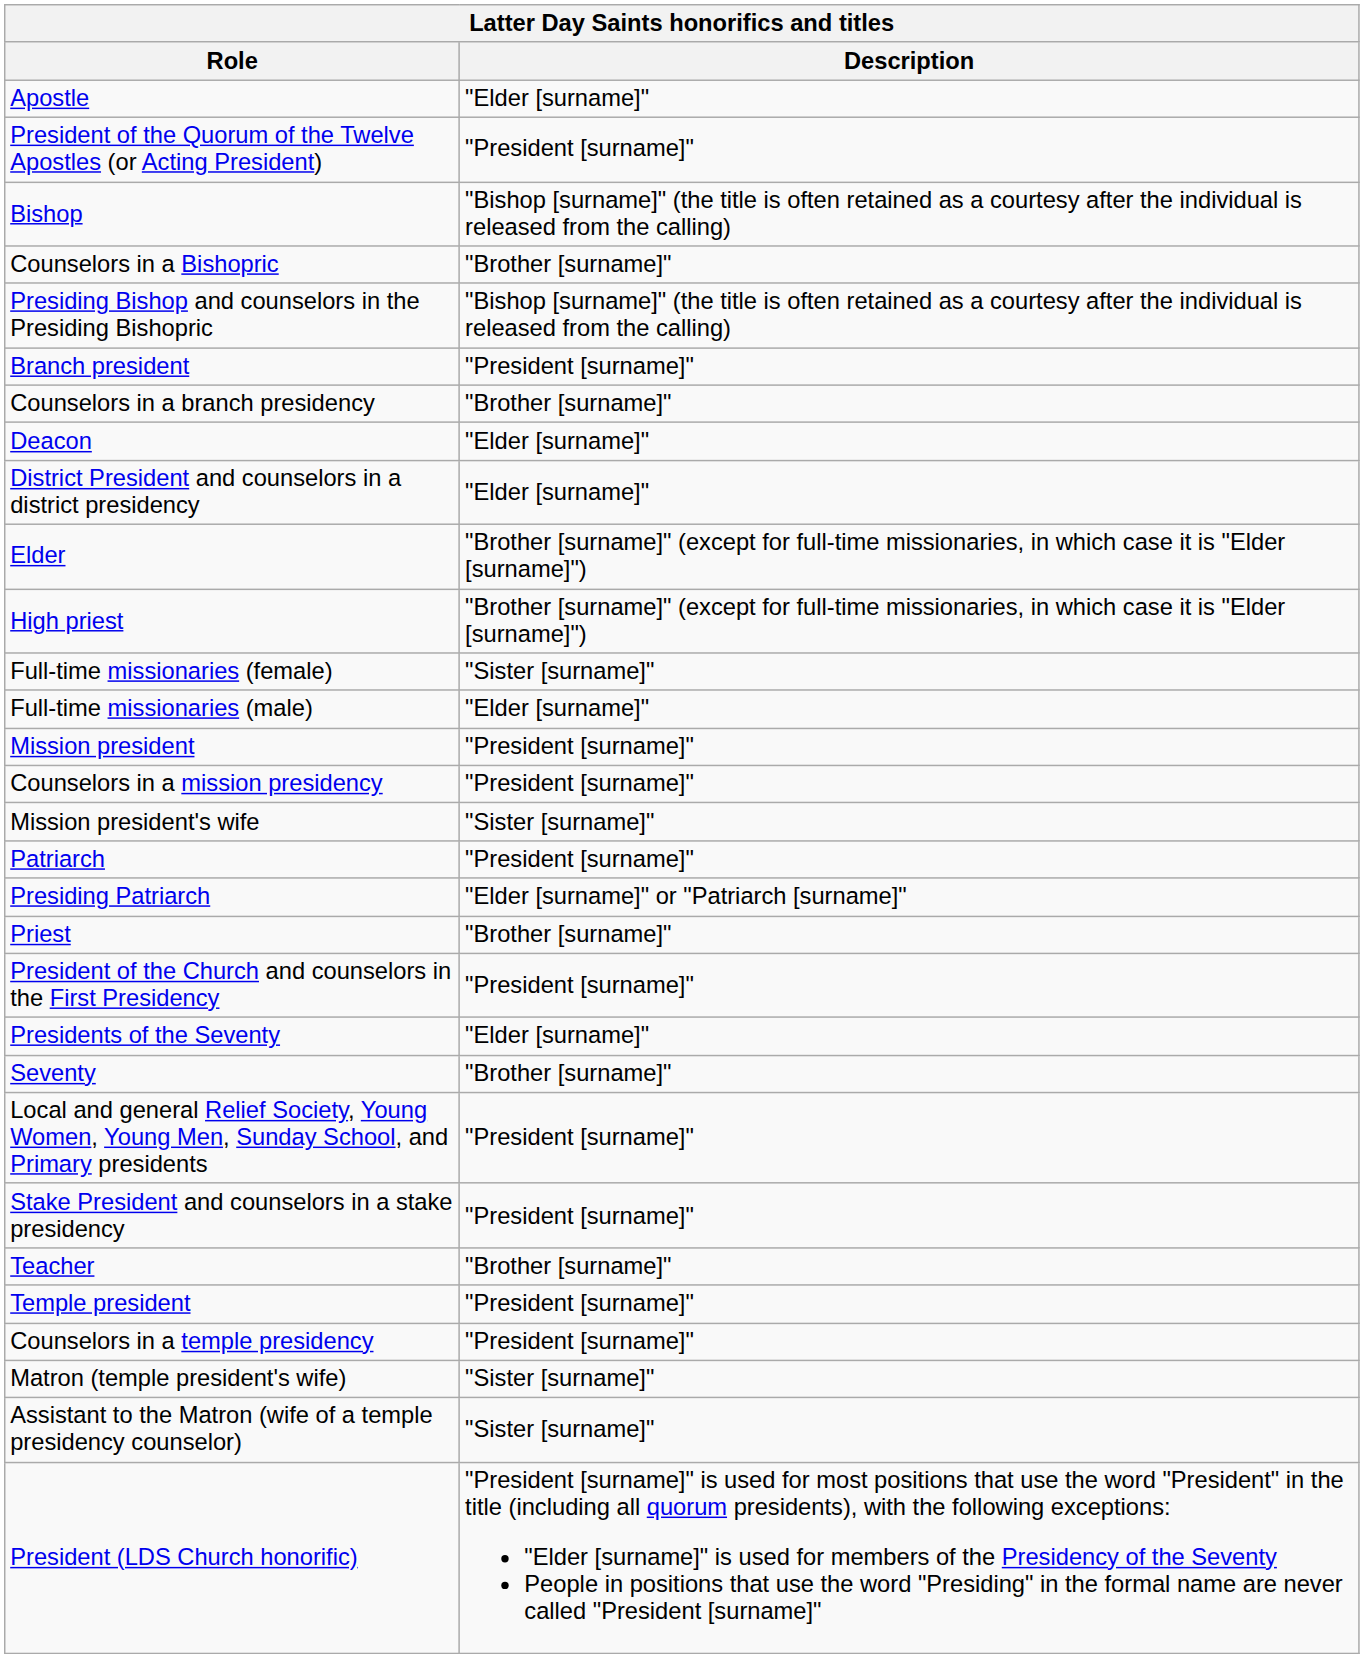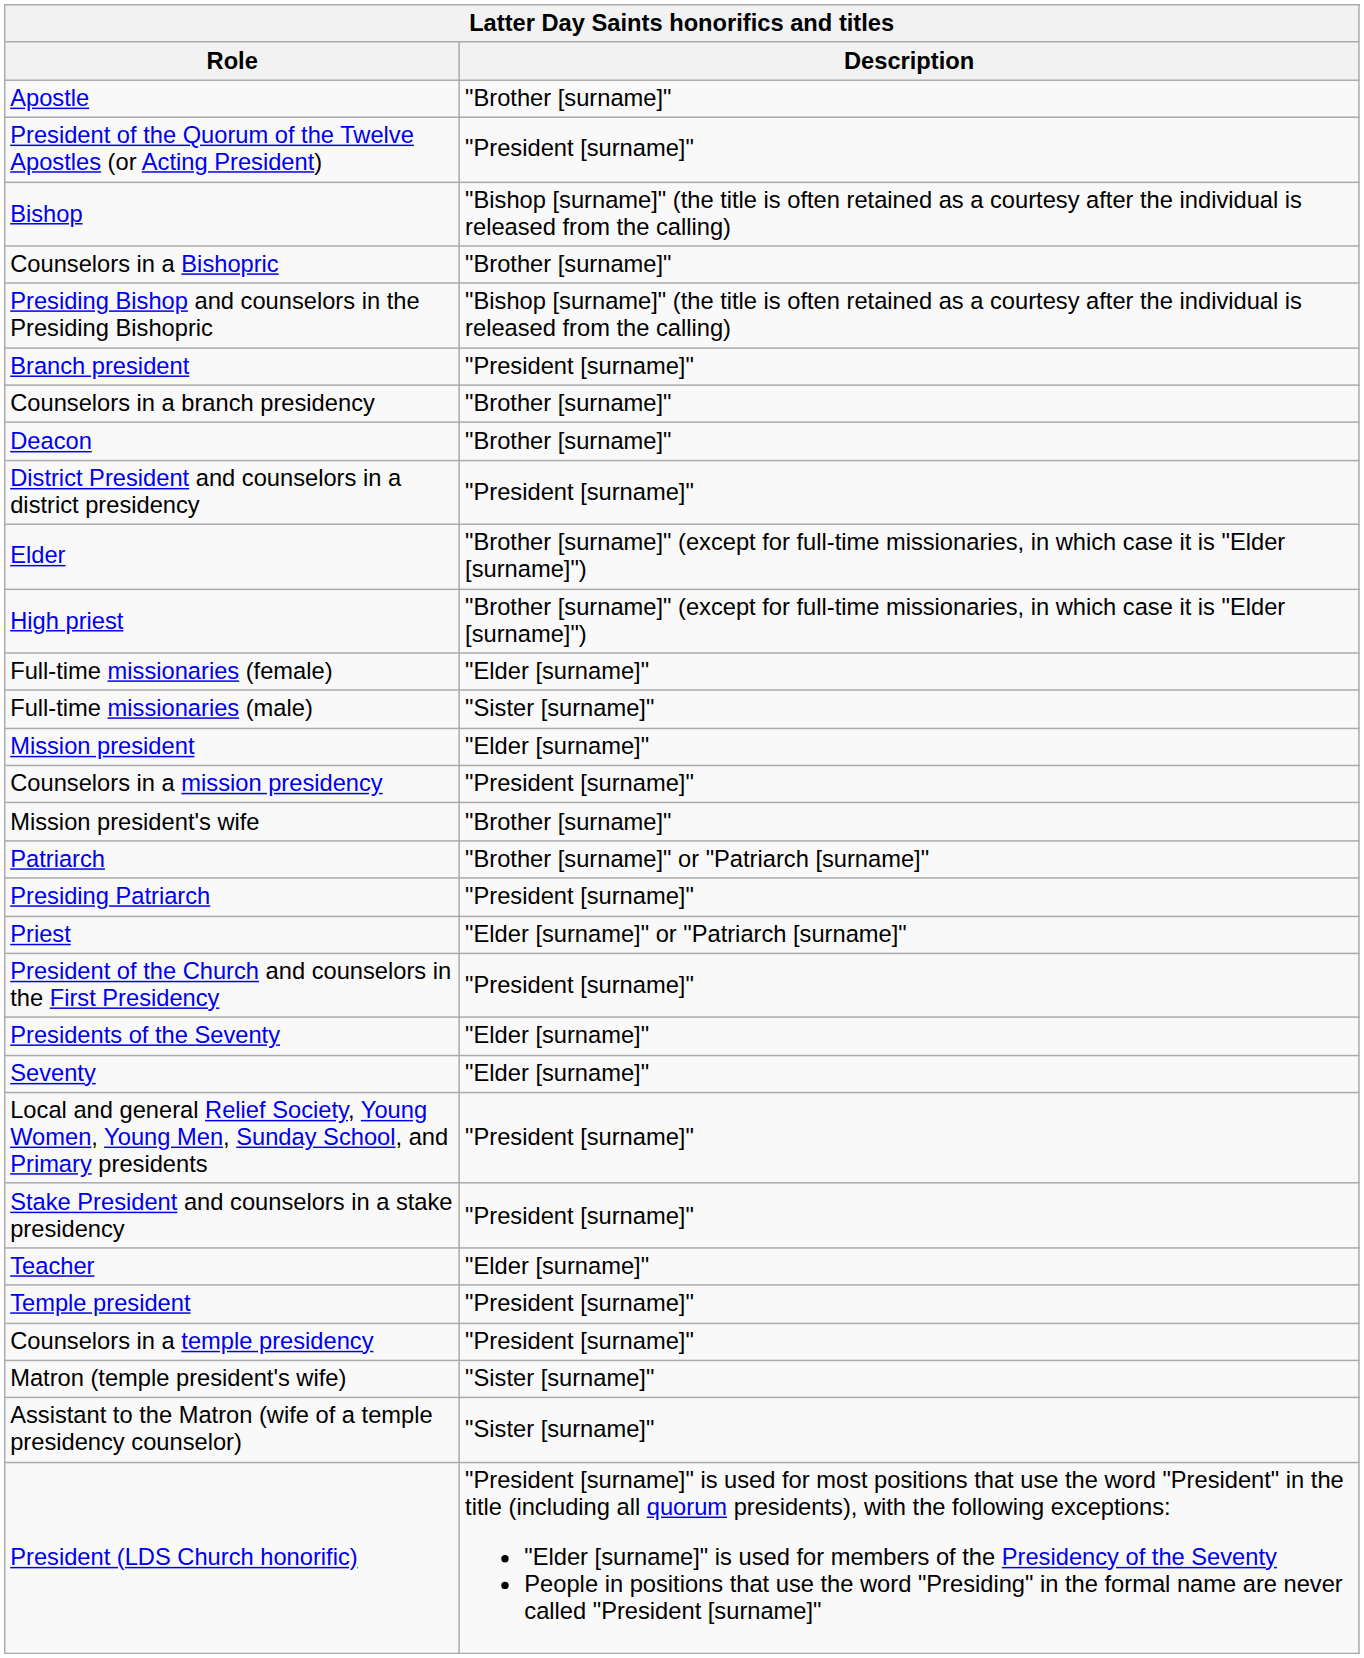 <table class="wikitable">
 <tr>
 <th style="text-align:center;" colspan="6"><strong>Latter Day Saints honorifics and titles</strong></th>
 </tr>
 <tr>
 <th scope="col" style="width:300px;">Role</th>
 <th scope="col" style="width:600px;">Description</th>
 </tr>
 <tr>
 <td><a href='#'>Apostle</a></td>
-<td>"Elder [surname]"</td>
+<td>"Brother [surname]"</td>
 </tr>
 <tr>
 <td><a href='#'>President of the Quorum of the Twelve Apostles</a> (or <a href='#'>Acting President</a>)</td>
 <td>"President [surname]"</td>
 </tr>
 <tr>
 <td><a href='#'>Bishop</a></td>
 <td>"Bishop [surname]" (the title is often retained as a courtesy after the individual is released from the calling)</td>
 </tr>
 <tr>
 <td>Counselors in a <a href='#'>Bishopric</a></td>
 <td>"Brother [surname]"</td>
 </tr>
 <tr>
 <td><a href='#'>Presiding Bishop</a> and counselors in the Presiding Bishopric</td>
 <td>"Bishop [surname]" (the title is often retained as a courtesy after the individual is released from the calling)</td>
 </tr>
 <tr>
 <td><a href='#'>Branch president</a></td>
 <td>"President [surname]"</td>
 </tr>
 <tr>
 <td>Counselors in a branch presidency</td>
 <td>"Brother [surname]"</td>
 </tr>
 <tr>
 <td><a href='#'>Deacon</a></td>
-<td>"Elder [surname]"</td>
+<td>"Brother [surname]"</td>
 </tr>
 <tr>
 <td><a href='#'>District President</a> and counselors in a district presidency</td>
-<td>"Elder [surname]"</td>
+<td>"President [surname]"</td>
 </tr>
 <tr>
 <td><a href='#'>Elder</a></td>
 <td>"Brother [surname]" (except for full-time missionaries, in which case it is "Elder [surname]")</td>
 </tr>
 <tr>
 <td><a href='#'>High priest</a></td>
 <td>"Brother [surname]" (except for full-time missionaries, in which case it is "Elder [surname]")</td>
 </tr>
 <tr>
 <td>Full-time <a href='#'>missionaries</a> (female)</td>
+<td>"Elder [surname]"</td>
+</tr>
+<tr>
+<td>Full-time <a href='#'>missionaries</a> (male)</td>
 <td>"Sister [surname]"</td>
 </tr>
 <tr>
-<td>Full-time <a href='#'>missionaries</a> (male)</td>
+<td><a href='#'>Mission president</a></td>
 <td>"Elder [surname]"</td>
-</tr>
-<tr>
-<td><a href='#'>Mission president</a></td>
-<td>"President [surname]"</td>
 </tr>
 <tr>
 <td>Counselors in a <a href='#'>mission presidency</a></td>
 <td>"President [surname]"</td>
 </tr>
 <tr>
 <td>Mission president's wife</td>
-<td>"Sister [surname]"</td>
+<td>"Brother [surname]"</td>
 </tr>
 <tr>
 <td><a href='#'>Patriarch</a></td>
+<td>"Brother [surname]" or "Patriarch [surname]"</td>
+</tr>
+<tr>
+<td><a href='#'>Presiding Patriarch</a></td>
 <td>"President [surname]"</td>
 </tr>
 <tr>
-<td><a href='#'>Presiding Patriarch</a></td>
+<td><a href='#'>Priest</a></td>
 <td>"Elder [surname]" or "Patriarch [surname]"</td>
-</tr>
-<tr>
-<td><a href='#'>Priest</a></td>
-<td>"Brother [surname]"</td>
 </tr>
 <tr>
 <td><a href='#'>President of the Church</a> and counselors in the <a href='#'>First Presidency</a></td>
 <td>"President [surname]"</td>
 </tr>
 <tr>
 <td><a href='#'>Presidents of the Seventy</a></td>
 <td>"Elder [surname]"</td>
 </tr>
 <tr>
 <td><a href='#'>Seventy</a></td>
-<td>"Brother [surname]"</td>
+<td>"Elder [surname]"</td>
 </tr>
 <tr>
 <td>Local and general <a href='#'>Relief Society</a>, <a href='#'>Young Women</a>, <a href='#'>Young Men</a>, <a href='#'>Sunday School</a>, and <a href='#'>Primary</a> presidents</td>
 <td>"President [surname]"</td>
 </tr>
 <tr>
 <td><a href='#'>Stake President</a> and counselors in a stake presidency</td>
 <td>"President [surname]"</td>
 </tr>
 <tr>
 <td><a href='#'>Teacher</a></td>
-<td>"Brother [surname]"</td>
+<td>"Elder [surname]"</td>
 </tr>
 <tr>
 <td><a href='#'>Temple president</a></td>
 <td>"President [surname]"</td>
 </tr>
 <tr>
 <td>Counselors in a <a href='#'>temple presidency</a></td>
 <td>"President [surname]"</td>
 </tr>
 <tr>
 <td>Matron (temple president's wife)</td>
 <td>"Sister [surname]"</td>
 </tr>
 <tr>
 <td>Assistant to the Matron (wife of a temple presidency counselor)</td>
 <td>"Sister [surname]"</td>
 </tr>
 <tr>
 <td><a href='#'>President (LDS Church honorific)</a></td>
 <td>"President [surname]" is used for most positions that use the word "President" in the title (including all <a href='#'>quorum</a> presidents), with the following exceptions:<br><ul><li>"Elder [surname]" is used for members of the <a href='#'>Presidency of the Seventy</a></li><li>People in positions that use the word "Presiding" in the formal name are never called "President [surname]"</li></ul></td>
 </tr>
 </table>
